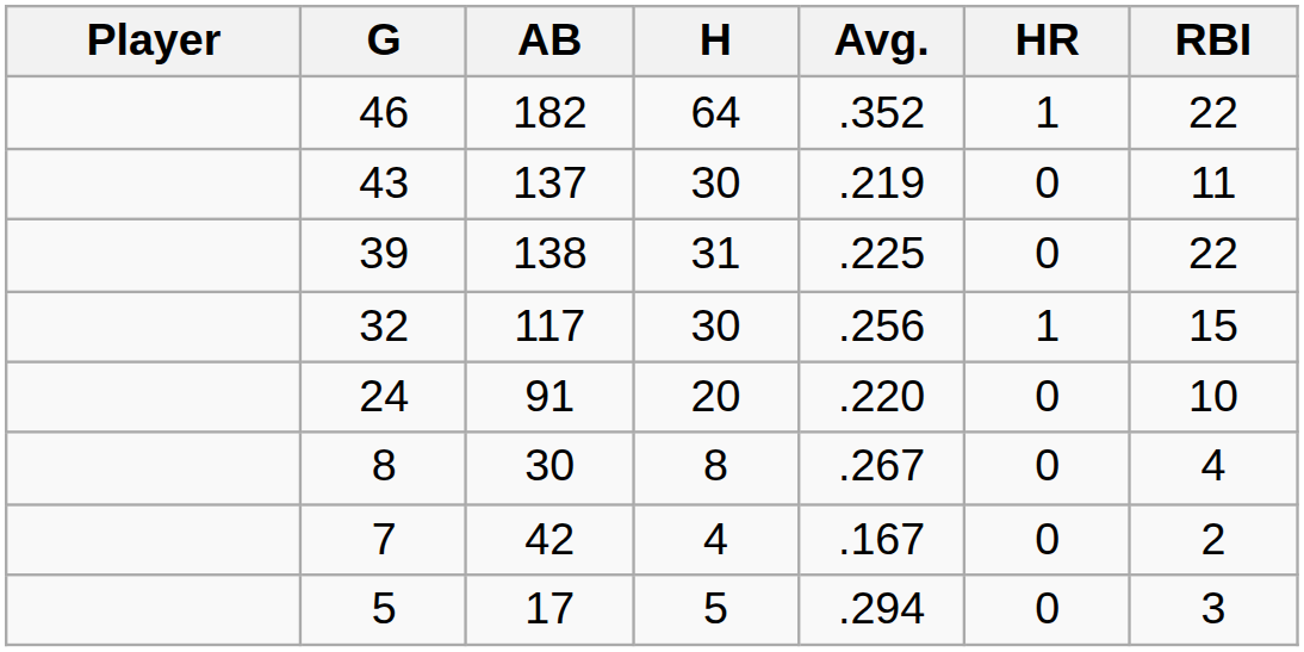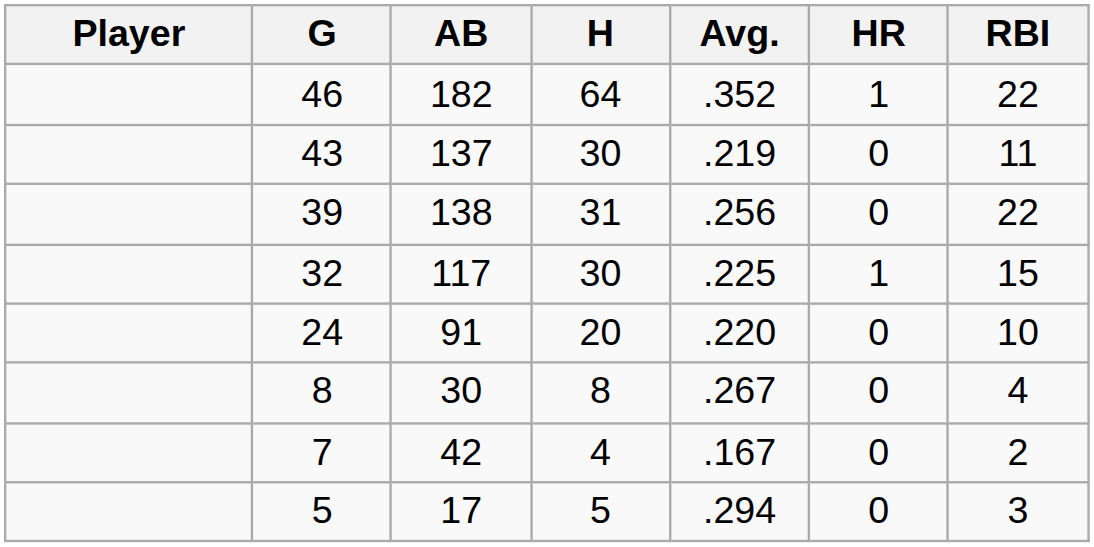 <table class="wikitable sortable">
 <tr>
 <th bgcolor="#DDDDFF" width="16%">Player</th>
 <th bgcolor="#DDDDFF" width="9%">G</th>
 <th bgcolor="#DDDDFF" width="9%">AB</th>
 <th bgcolor="#DDDDFF" width="9%">H</th>
 <th bgcolor="#DDDDFF" width="9%">Avg.</th>
 <th bgcolor="#DDDDFF" width="9%">HR</th>
 <th bgcolor="#DDDDFF" width="9%">RBI</th>
 </tr>
 <tr align="center">
 <td></td>
 <td>46</td>
 <td>182</td>
 <td>64</td>
 <td>.352</td>
 <td>1</td>
 <td>22</td>
 </tr>
 <tr align="center">
 <td></td>
 <td>43</td>
 <td>137</td>
 <td>30</td>
 <td>.219</td>
 <td>0</td>
 <td>11</td>
 </tr>
 <tr align="center">
 <td></td>
 <td>39</td>
 <td>138</td>
 <td>31</td>
-<td>.225</td>
+<td>.256</td>
 <td>0</td>
 <td>22</td>
 </tr>
 <tr align="center">
 <td></td>
 <td>32</td>
 <td>117</td>
 <td>30</td>
-<td>.256</td>
+<td>.225</td>
 <td>1</td>
 <td>15</td>
 </tr>
 <tr align="center">
 <td></td>
 <td>24</td>
 <td>91</td>
 <td>20</td>
 <td>.220</td>
 <td>0</td>
 <td>10</td>
 </tr>
 <tr align="center">
 <td></td>
 <td>8</td>
 <td>30</td>
 <td>8</td>
 <td>.267</td>
 <td>0</td>
 <td>4</td>
 </tr>
 <tr align="center">
 <td></td>
 <td>7</td>
 <td>42</td>
 <td>4</td>
 <td>.167</td>
 <td>0</td>
 <td>2</td>
 </tr>
 <tr align="center">
 <td></td>
 <td>5</td>
 <td>17</td>
 <td>5</td>
 <td>.294</td>
 <td>0</td>
 <td>3</td>
 </tr>
 </table>
